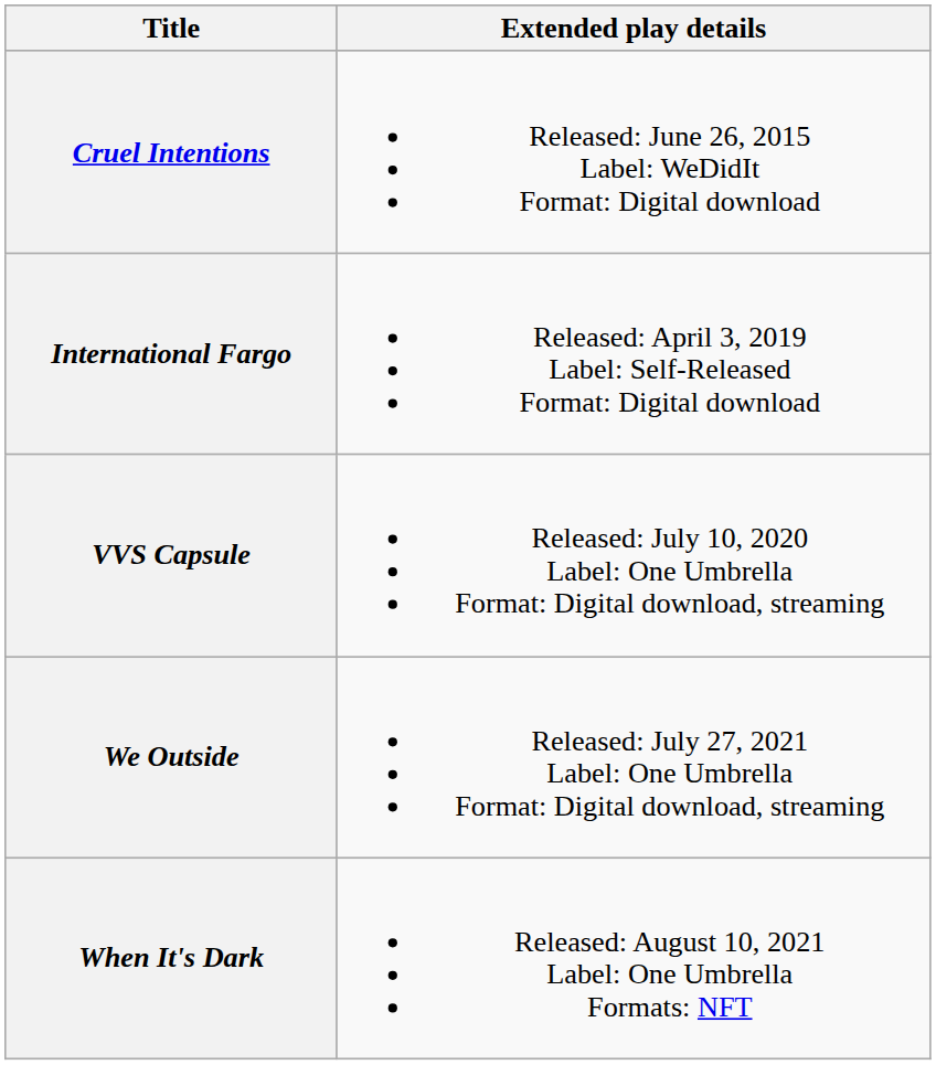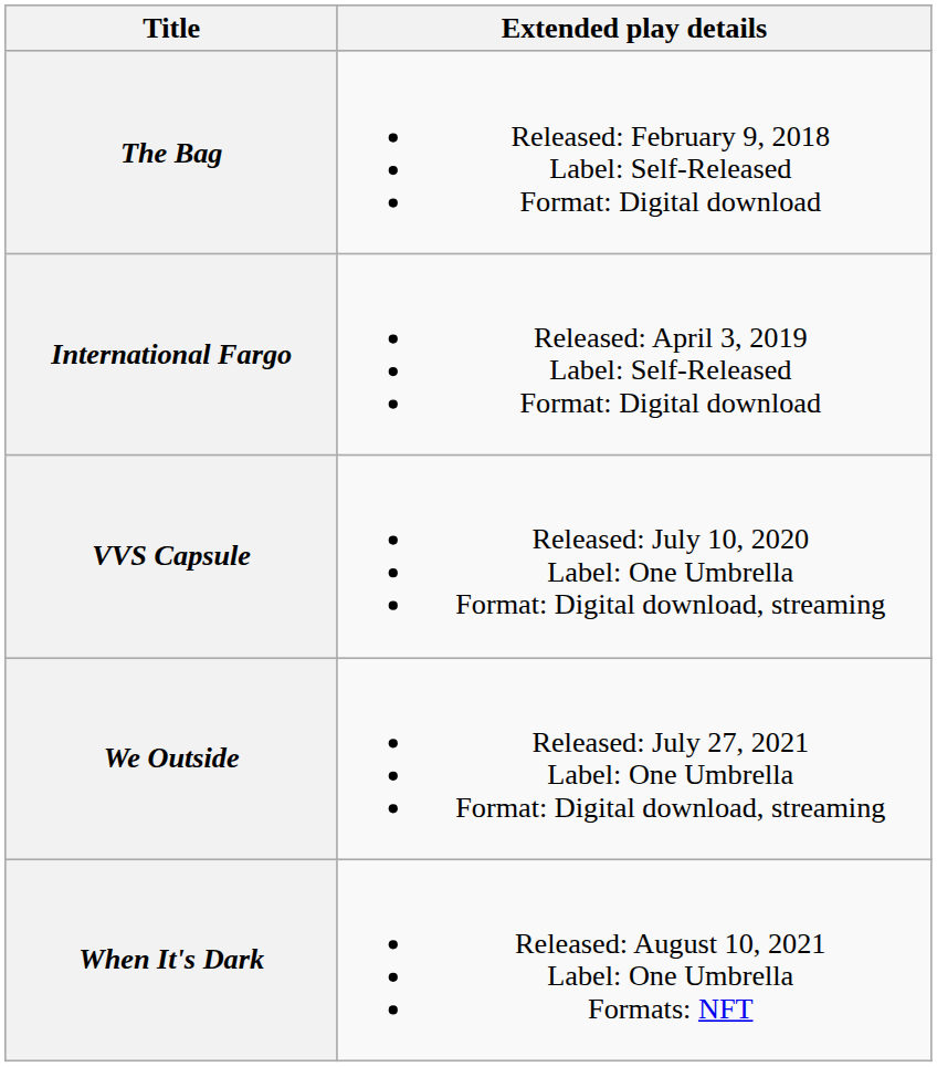 <table class="wikitable plainrowheaders" style="text-align:center;">
 <tr>
 <th scope="col" rowspan="1" style="width:11em;">Title</th>
 <th scope="col" rowspan="1" style="width:20em;">Extended play details</th>
 </tr>
 <tr>
-<th scope="row"><em><a href='#'>Cruel Intentions</a></em></th>
-<td><br><ul><li>Released: June 26, 2015</li><li>Label: WeDidIt</li><li>Format: Digital download</li></ul></td>
+<th scope="row"><em>The Bag</em></th>
+<td><br><ul><li>Released: February 9, 2018</li><li>Label: Self-Released</li><li>Format: Digital download</li></ul></td>
 </tr>
 <tr>
 <th scope="row"><em>International Fargo</em></th>
 <td><br><ul><li>Released: April 3, 2019</li><li>Label: Self-Released</li><li>Format: Digital download</li></ul></td>
 </tr>
 <tr>
 <th scope="row"><em>VVS Capsule</em></th>
 <td><br><ul><li>Released: July 10, 2020</li><li>Label: One Umbrella</li><li>Format: Digital download, streaming</li></ul></td>
 </tr>
 <tr>
 <th scope="row"><em>We Outside</em></th>
 <td><br><ul><li>Released: July 27, 2021</li><li>Label: One Umbrella</li><li>Format: Digital download, streaming</li></ul></td>
 </tr>
 <tr>
 <th scope="row"><em>When It's Dark</em></th>
 <td><br><ul><li>Released: August 10, 2021</li><li>Label: One Umbrella</li><li>Formats: <a href='#'>NFT</a></li></ul></td>
 </tr>
 </table>
